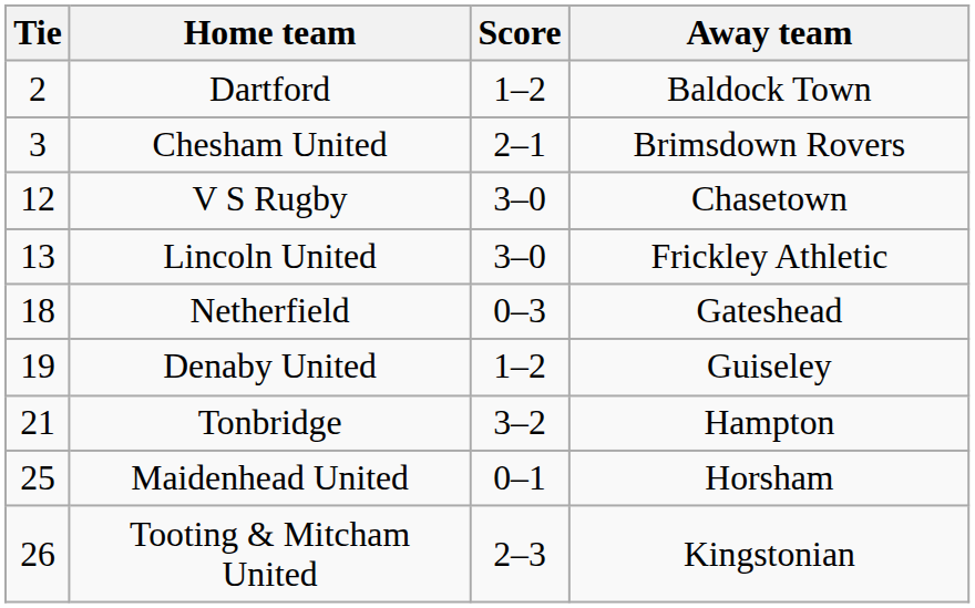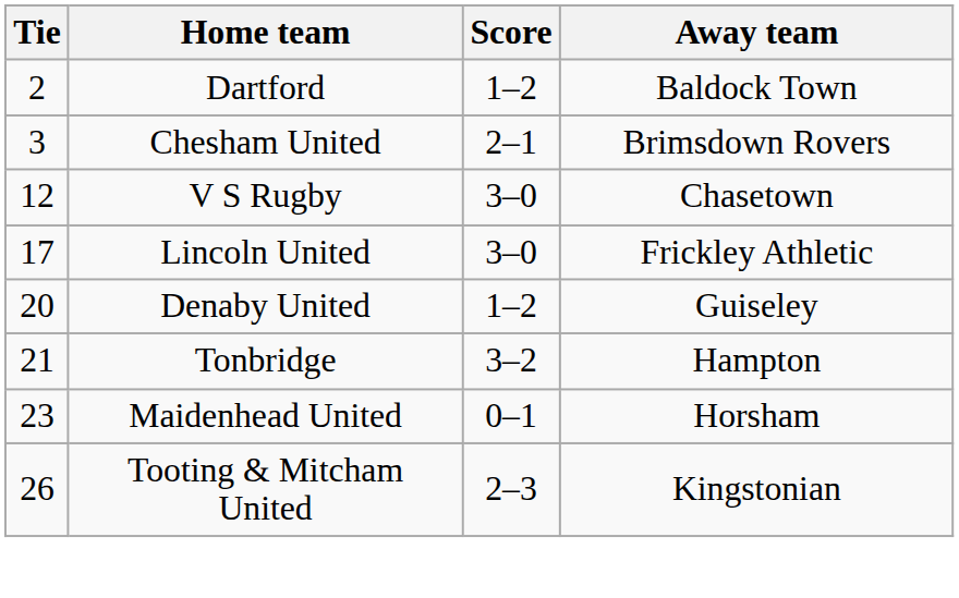 <table class="wikitable" style="text-align:center;">
 <tr>
 <th width=20>Tie</th>
 <th width=175>Home team</th>
 <th width=20>Score</th>
 <th width=175>Away team</th>
 </tr>
 <tr>
 <td>2</td>
 <td>Dartford</td>
 <td>1–2</td>
 <td>Baldock Town</td>
 </tr>
 <tr>
 <td>3</td>
 <td>Chesham United</td>
 <td>2–1</td>
 <td>Brimsdown Rovers</td>
 </tr>
 <tr>
 <td>12</td>
 <td>V S Rugby</td>
 <td>3–0</td>
 <td>Chasetown</td>
 </tr>
 <tr>
-<td>13</td>
+<td>17</td>
 <td>Lincoln United</td>
 <td>3–0</td>
 <td>Frickley Athletic</td>
 </tr>
 <tr>
-<td>18</td>
-<td>Netherfield</td>
-<td>0–3</td>
-<td>Gateshead</td>
-</tr>
-<tr>
-<td>19</td>
+<td>20</td>
 <td>Denaby United</td>
 <td>1–2</td>
 <td>Guiseley</td>
 </tr>
 <tr>
 <td>21</td>
 <td>Tonbridge</td>
 <td>3–2</td>
 <td>Hampton</td>
 </tr>
 <tr>
-<td>25</td>
+<td>23</td>
 <td>Maidenhead United</td>
 <td>0–1</td>
 <td>Horsham</td>
 </tr>
 <tr>
 <td>26</td>
 <td>Tooting & Mitcham United</td>
 <td>2–3</td>
 <td>Kingstonian</td>
 </tr>
 </table>
